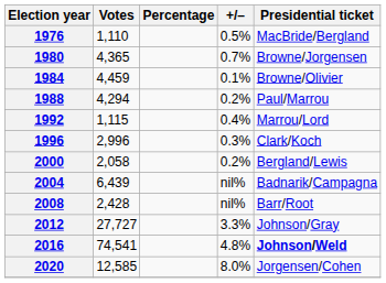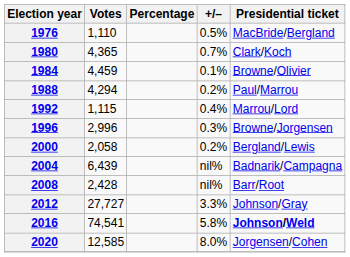 <table class=wikitable>
 <tr>
 <th>Election year</th>
 <th>Votes</th>
 <th>Percentage</th>
 <th>+/–</th>
 <th>Presidential ticket</th>
 </tr>
 <tr>
 <th><a href='#'>1976</a></th>
 <td>1,110</td>
 <td></td>
 <td> 0.5%</td>
 <td><a href='#'>MacBride</a>/<a href='#'>Bergland</a></td>
 </tr>
 <tr>
 <th><a href='#'>1980</a></th>
 <td>4,365</td>
 <td></td>
 <td> 0.7%</td>
-<td><a href='#'>Browne</a>/<a href='#'>Jorgensen</a></td>
+<td><a href='#'>Clark</a>/<a href='#'>Koch</a></td>
 </tr>
 <tr>
 <th><a href='#'>1984</a></th>
 <td>4,459</td>
 <td></td>
 <td> 0.1%</td>
 <td><a href='#'>Browne</a>/<a href='#'>Olivier</a></td>
 </tr>
 <tr>
 <th><a href='#'>1988</a></th>
 <td>4,294</td>
 <td></td>
 <td> 0.2%</td>
 <td><a href='#'>Paul</a>/<a href='#'>Marrou</a></td>
 </tr>
 <tr>
 <th><a href='#'>1992</a></th>
 <td>1,115</td>
 <td></td>
 <td> 0.4%</td>
 <td><a href='#'>Marrou</a>/<a href='#'>Lord</a></td>
 </tr>
 <tr>
 <th><a href='#'>1996</a></th>
 <td>2,996</td>
 <td></td>
 <td> 0.3%</td>
-<td><a href='#'>Clark</a>/<a href='#'>Koch</a></td>
+<td><a href='#'>Browne</a>/<a href='#'>Jorgensen</a></td>
 </tr>
 <tr>
 <th><a href='#'>2000</a></th>
 <td>2,058</td>
 <td></td>
 <td> 0.2%</td>
 <td><a href='#'>Bergland</a>/<a href='#'>Lewis</a></td>
 </tr>
 <tr>
 <th><a href='#'>2004</a></th>
 <td>6,439</td>
 <td></td>
 <td> nil%</td>
 <td><a href='#'>Badnarik</a>/<a href='#'>Campagna</a></td>
 </tr>
 <tr>
 <th><a href='#'>2008</a></th>
 <td>2,428</td>
 <td></td>
 <td> nil%</td>
 <td><a href='#'>Barr</a>/<a href='#'>Root</a></td>
 </tr>
 <tr>
 <th><a href='#'>2012</a></th>
 <td>27,727</td>
 <td></td>
 <td> 3.3%</td>
 <td><a href='#'>Johnson</a>/<a href='#'>Gray</a></td>
 </tr>
 <tr>
 <th><a href='#'>2016</a></th>
 <td>74,541</td>
 <td></td>
-<td> 4.8%</td>
+<td> 5.8%</td>
 <td><strong><a href='#'>Johnson</a>/<a href='#'>Weld</a></strong></td>
 </tr>
 <tr>
 <th><a href='#'>2020</a></th>
 <td>12,585</td>
 <td></td>
 <td> 8.0%</td>
 <td><a href='#'>Jorgensen</a>/<a href='#'>Cohen</a></td>
 </tr>
 <tr>
 </tr>
 </table>
